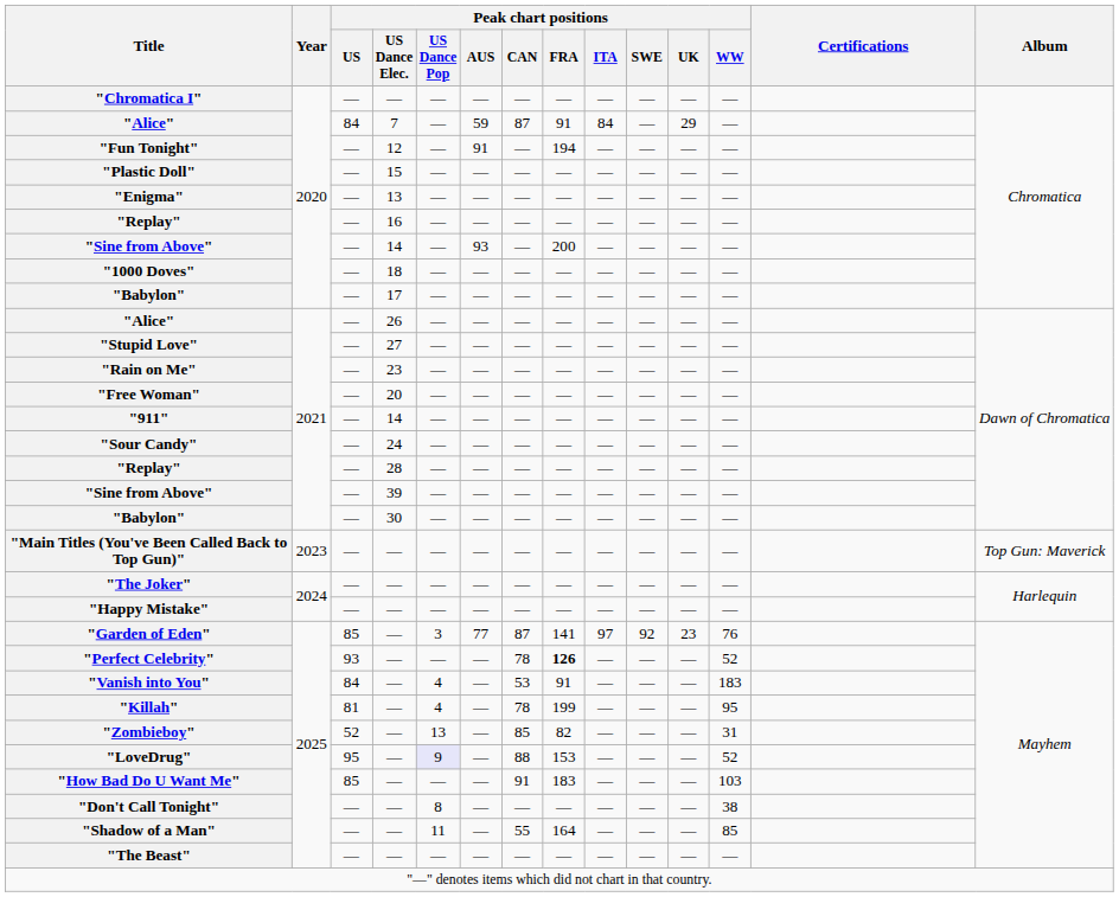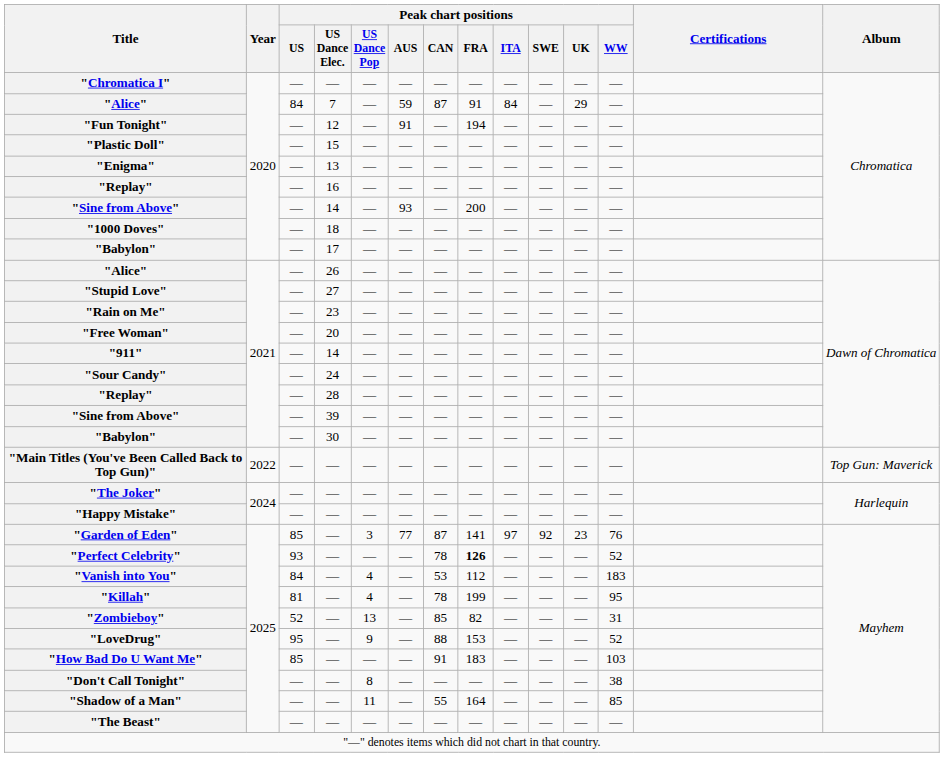 <table class="wikitable plainrowheaders" style="text-align:center;">
 <tr>
 <th scope="col" rowspan="2" style="width:18em;">Title</th>
 <th scope="col" rowspan="2">Year</th>
 <th scope="col" colspan="10">Peak chart positions</th>
 <th scope="col" rowspan="2" style="width:14em;"><a href='#'>Certifications</a></th>
 <th scope="col" rowspan="2">Album</th>
 </tr>
 <tr>
 <th style="width:2.5em;font-size:90%">US<br></th>
 <th style="width:2.5em;font-size:90%">US<br>Dance Elec.<br></th>
 <th style="width:2.5em;font-size:90%"><a href='#'>US<br>Dance<br>Pop</a><br></th>
 <th style="width:2.5em;font-size:90%">AUS<br></th>
 <th style="width:2.5em;font-size:90%">CAN<br></th>
 <th style="width:2.5em;font-size:90%">FRA<br></th>
 <th style="width:2.5em;font-size:90%"><a href='#'>ITA</a><br></th>
 <th style="width:2.5em;font-size:90%">SWE<br></th>
 <th style="width:2.5em;font-size:90%">UK<br></th>
 <th style="width:2.5em;font-size:90%"><a href='#'>WW</a><br></th>
 </tr>
 <tr>
 <th scope="row">"<a href='#'>Chromatica I</a>"</th>
 <td rowspan="9">2020</td>
 <td>—</td>
 <td>—</td>
 <td>—</td>
 <td>—</td>
 <td>—</td>
 <td>—</td>
 <td>—</td>
 <td>—</td>
 <td>—</td>
 <td>—</td>
 <td></td>
 <td rowspan="9"><em>Chromatica</em></td>
 </tr>
 <tr>
 <th scope="row">"<a href='#'>Alice</a>"</th>
 <td>84</td>
 <td>7</td>
 <td>—</td>
 <td>59</td>
 <td>87</td>
 <td>91</td>
 <td>84</td>
 <td>—</td>
 <td>29</td>
 <td>—</td>
 <td></td>
 </tr>
 <tr>
 <th scope="row">"Fun Tonight"</th>
 <td>—</td>
 <td>12</td>
 <td>—</td>
 <td>91</td>
 <td>—</td>
 <td>194</td>
 <td>—</td>
 <td>—</td>
 <td>—</td>
 <td>—</td>
 <td></td>
 </tr>
 <tr>
 <th scope="row">"Plastic Doll"</th>
 <td>—</td>
 <td>15</td>
 <td>—</td>
 <td>—</td>
 <td>—</td>
 <td>—</td>
 <td>—</td>
 <td>—</td>
 <td>—</td>
 <td>—</td>
 <td></td>
 </tr>
 <tr>
 <th scope="row">"Enigma"</th>
 <td>—</td>
 <td>13</td>
 <td>—</td>
 <td>—</td>
 <td>—</td>
 <td>—</td>
 <td>—</td>
 <td>—</td>
 <td>—</td>
 <td>—</td>
 <td></td>
 </tr>
 <tr>
 <th scope="row">"Replay"</th>
 <td>—</td>
 <td>16</td>
 <td>—</td>
 <td>—</td>
 <td>—</td>
 <td>—</td>
 <td>—</td>
 <td>—</td>
 <td>—</td>
 <td>—</td>
 <td></td>
 </tr>
 <tr>
 <th scope="row">"<a href='#'>Sine from Above</a>"<br></th>
 <td>—</td>
 <td>14</td>
 <td>—</td>
 <td>93</td>
 <td>—</td>
 <td>200</td>
 <td>—</td>
 <td>—</td>
 <td>—</td>
 <td>—</td>
 <td></td>
 </tr>
 <tr>
 <th scope=row>"1000 Doves"</th>
 <td>—</td>
 <td>18</td>
 <td>—</td>
 <td>—</td>
 <td>—</td>
 <td>—</td>
 <td>—</td>
 <td>—</td>
 <td>—</td>
 <td>—</td>
 <td></td>
 </tr>
 <tr>
 <th scope=row>"Babylon"</th>
 <td>—</td>
 <td>17</td>
 <td>—</td>
 <td>—</td>
 <td>—</td>
 <td>—</td>
 <td>—</td>
 <td>—</td>
 <td>—</td>
 <td>—</td>
 <td></td>
 </tr>
 <tr>
 <th scope=row>"Alice" </th>
 <td rowspan="9">2021</td>
 <td>—</td>
 <td>26</td>
 <td>—</td>
 <td>—</td>
 <td>—</td>
 <td>—</td>
 <td>—</td>
 <td>—</td>
 <td>—</td>
 <td>—</td>
 <td></td>
 <td rowspan="9"><em>Dawn of Chromatica</em></td>
 </tr>
 <tr>
 <th scope=row>"Stupid Love" </th>
 <td>—</td>
 <td>27</td>
 <td>—</td>
 <td>—</td>
 <td>—</td>
 <td>—</td>
 <td>—</td>
 <td>—</td>
 <td>—</td>
 <td>—</td>
 <td></td>
 </tr>
 <tr>
 <th scope=row>"Rain on Me"<br></th>
 <td>—</td>
 <td>23</td>
 <td>—</td>
 <td>—</td>
 <td>—</td>
 <td>—</td>
 <td>—</td>
 <td>—</td>
 <td>—</td>
 <td>—</td>
 <td></td>
 </tr>
 <tr>
 <th scope=row>"Free Woman"<br></th>
 <td>—</td>
 <td>20</td>
 <td>—</td>
 <td>—</td>
 <td>—</td>
 <td>—</td>
 <td>—</td>
 <td>—</td>
 <td>—</td>
 <td>—</td>
 <td></td>
 </tr>
 <tr>
 <th scope=row>"911" </th>
 <td>—</td>
 <td>14</td>
 <td>—</td>
 <td>—</td>
 <td>—</td>
 <td>—</td>
 <td>—</td>
 <td>—</td>
 <td>—</td>
 <td>—</td>
 <td></td>
 </tr>
 <tr>
 <th scope=row>"Sour Candy"<br></th>
 <td>—</td>
 <td>24</td>
 <td>—</td>
 <td>—</td>
 <td>—</td>
 <td>—</td>
 <td>—</td>
 <td>—</td>
 <td>—</td>
 <td>—</td>
 <td></td>
 </tr>
 <tr>
 <th scope=row>"Replay" </th>
 <td>—</td>
 <td>28</td>
 <td>—</td>
 <td>—</td>
 <td>—</td>
 <td>—</td>
 <td>—</td>
 <td>—</td>
 <td>—</td>
 <td>—</td>
 <td></td>
 </tr>
 <tr>
 <th scope=row>"Sine from Above" </th>
 <td>—</td>
 <td>39</td>
 <td>—</td>
 <td>—</td>
 <td>—</td>
 <td>—</td>
 <td>—</td>
 <td>—</td>
 <td>—</td>
 <td>—</td>
 <td></td>
 </tr>
 <tr>
 <th scope=row>"Babylon" </th>
 <td>—</td>
 <td>30</td>
 <td>—</td>
 <td>—</td>
 <td>—</td>
 <td>—</td>
 <td>—</td>
 <td>—</td>
 <td>—</td>
 <td>—</td>
 <td></td>
 </tr>
 <tr>
 <th scope=row>"Main Titles (You've Been Called Back to Top Gun)"<br></th>
-<td>2023</td>
+<td>2022</td>
 <td>—</td>
 <td>—</td>
 <td>—</td>
 <td>—</td>
 <td>—</td>
 <td>—</td>
 <td>—</td>
 <td>—</td>
 <td>—</td>
 <td>—</td>
 <td></td>
 <td><em>Top Gun: Maverick</em></td>
 </tr>
 <tr>
 <th scope=row>"<a href='#'>The Joker</a>"</th>
 <td rowspan="2">2024</td>
 <td>—</td>
 <td>—</td>
 <td>—</td>
 <td>—</td>
 <td>—</td>
 <td>—</td>
 <td>—</td>
 <td>—</td>
 <td>—</td>
 <td>—</td>
 <td></td>
 <td rowspan="2"><em>Harlequin</em></td>
 </tr>
 <tr>
 <th scope=row>"Happy Mistake"</th>
 <td>—</td>
 <td>—</td>
 <td>—</td>
 <td>—</td>
 <td>—</td>
 <td>—</td>
 <td>—</td>
 <td>—</td>
 <td>—</td>
 <td>—</td>
 <td></td>
 </tr>
 <tr>
 <th scope="row">"<a href='#'>Garden of Eden</a>"</th>
 <td rowspan="10">2025</td>
 <td>85</td>
 <td>—</td>
 <td>3</td>
 <td>77</td>
 <td>87</td>
 <td>141</td>
 <td>97</td>
 <td>92</td>
 <td>23</td>
 <td>76</td>
 <td></td>
 <td rowspan="10"><em>Mayhem</em></td>
 </tr>
 <tr>
 <th scope="row">"<a href='#'>Perfect Celebrity</a>"</th>
 <td>93</td>
 <td>—</td>
 <td>—</td>
 <td>—</td>
 <td>78</td>
 <td><strong>126</strong></td>
 <td>—</td>
 <td>—</td>
 <td>—</td>
 <td>52</td>
 <td></td>
 </tr>
 <tr>
 <th scope="row">"<a href='#'>Vanish into You</a>"</th>
 <td>84</td>
 <td>—</td>
 <td>4</td>
 <td>—</td>
 <td>53</td>
-<td>91</td>
+<td>112</td>
 <td>—</td>
 <td>—</td>
 <td>—</td>
 <td>183</td>
 <td></td>
 </tr>
 <tr>
 <th scope="row">"<a href='#'>Killah</a>"<br></th>
 <td>81</td>
 <td>—</td>
 <td>4</td>
 <td>—</td>
 <td>78</td>
 <td>199</td>
 <td>—</td>
 <td>—</td>
 <td>—</td>
 <td>95</td>
 <td></td>
 </tr>
 <tr>
 <th scope="row">"<a href='#'>Zombieboy</a>"</th>
 <td>52</td>
 <td>—</td>
 <td>13</td>
 <td>—</td>
 <td>85</td>
 <td>82</td>
 <td>—</td>
 <td>—</td>
 <td>—</td>
 <td>31</td>
 <td></td>
 </tr>
 <tr>
 <th scope="row">"LoveDrug"</th>
 <td>95</td>
 <td>—</td>
-<td style="background: lavender;">9</td>
+<td>9</td>
 <td>—</td>
 <td>88</td>
 <td>153</td>
 <td>—</td>
 <td>—</td>
 <td>—</td>
 <td>52</td>
 </tr>
 <tr>
 <th scope="row">"<a href='#'>How Bad Do U Want Me</a>"</th>
 <td>85</td>
 <td>—</td>
 <td>—</td>
 <td>—</td>
 <td>91</td>
 <td>183</td>
 <td>—</td>
 <td>—</td>
 <td>—</td>
 <td>103</td>
 <td></td>
 </tr>
 <tr>
 <th scope="row">"Don't Call Tonight"</th>
 <td>—</td>
 <td>—</td>
 <td>8</td>
 <td>—</td>
 <td>—</td>
 <td>—</td>
 <td>—</td>
 <td>—</td>
 <td>—</td>
 <td>38</td>
 <td></td>
 </tr>
 <tr>
 <th scope="row">"Shadow of a Man"</th>
 <td>—</td>
 <td>—</td>
 <td>11</td>
 <td>—</td>
 <td>55</td>
 <td>164</td>
 <td>—</td>
 <td>—</td>
 <td>—</td>
 <td>85</td>
 <td></td>
 </tr>
 <tr>
 <th scope="row">"The Beast"</th>
 <td>—</td>
 <td>—</td>
 <td>—</td>
 <td>—</td>
 <td>—</td>
 <td>—</td>
 <td>—</td>
 <td>—</td>
 <td>—</td>
 <td>—</td>
 <td></td>
 </tr>
 <tr>
 <td colspan="15" style="font-size:90%;">"—" denotes items which did not chart in that country.</td>
 </tr>
 </table>
